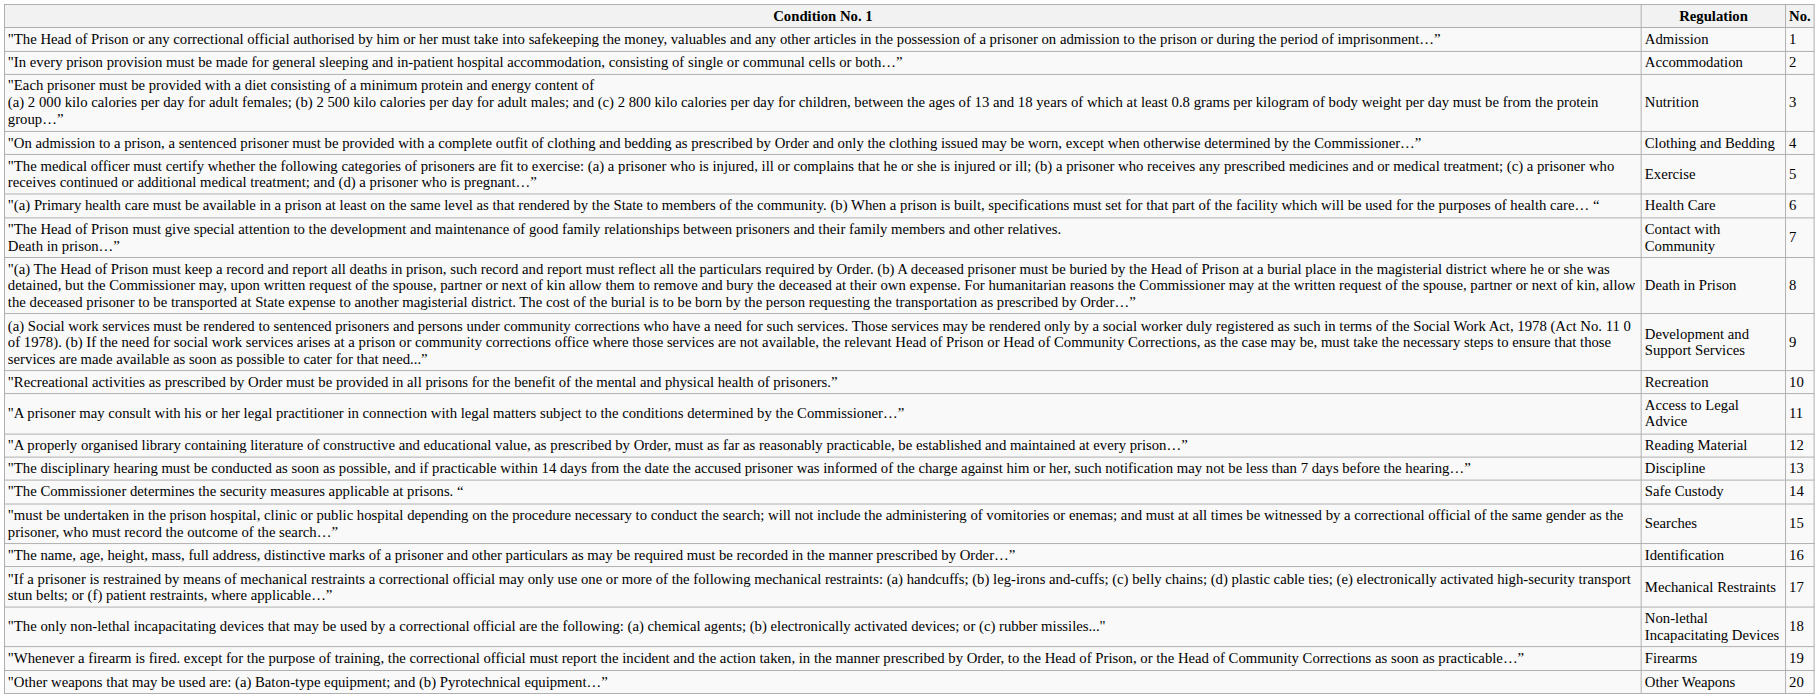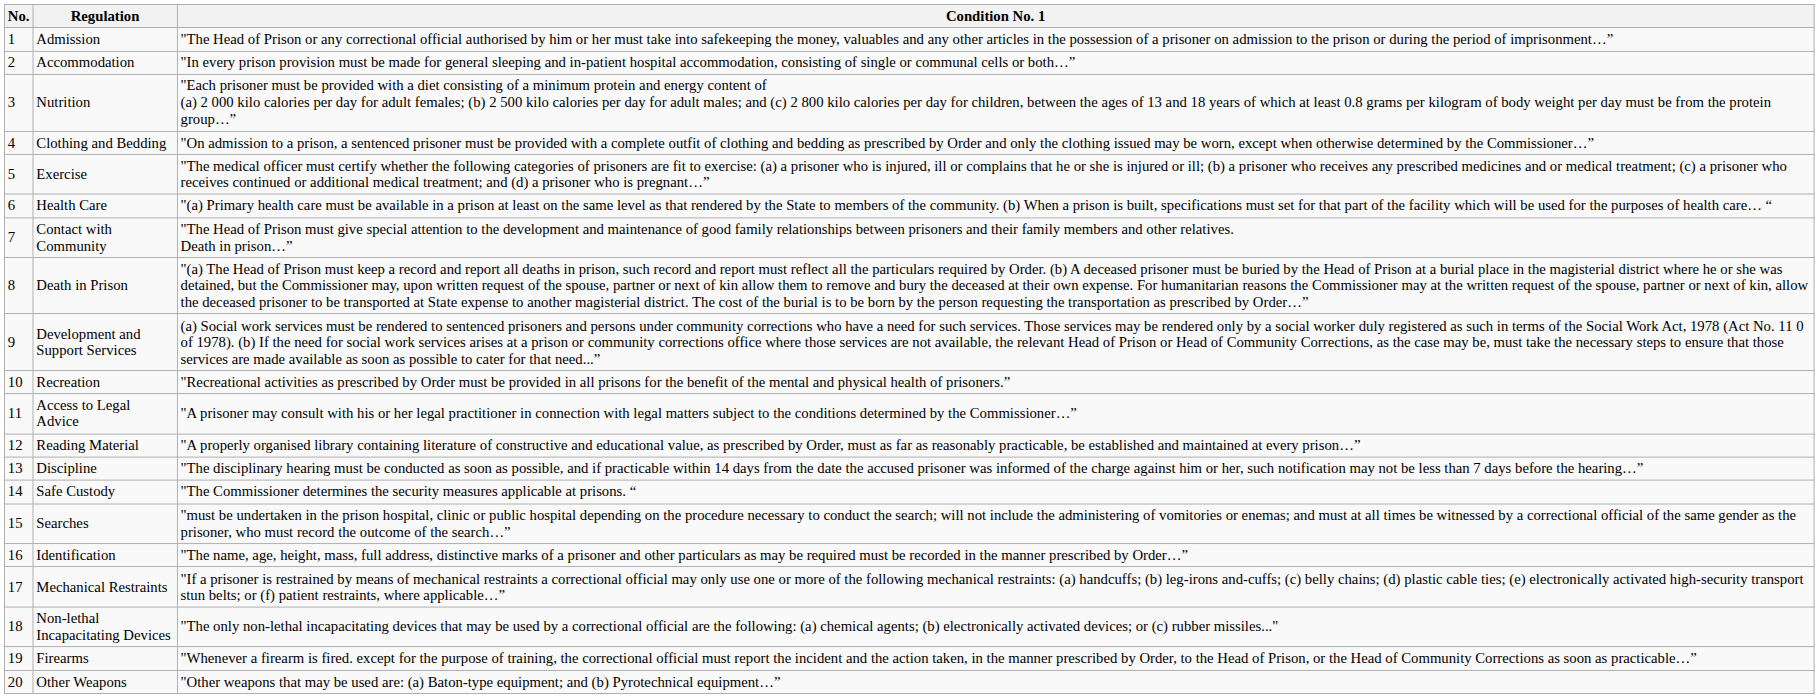 <table class="wikitable">
 <tr>
+<th>No.</th>
+<th>Regulation</th>
 <th>Condition No. 1</th>
-<th>Regulation</th>
-<th>No.</th>
 </tr>
 <tr>
+<td>1</td>
+<td>Admission</td>
 <td>"The Head of Prison or any correctional official authorised by him or her must take into safekeeping the money, valuables and any other articles in the possession of a prisoner on admission to the prison or during the period of imprisonment…”</td>
-<td>Admission</td>
-<td>1</td>
 </tr>
 <tr>
+<td>2</td>
+<td>Accommodation</td>
 <td>"In every prison provision must be made for general sleeping and in-patient hospital accommodation, consisting of single or communal cells or both…”</td>
-<td>Accommodation</td>
-<td>2</td>
 </tr>
 <tr>
+<td>3</td>
+<td>Nutrition</td>
 <td>"Each prisoner must be provided with a diet consisting of a minimum protein and energy content of<br>(a) 2 000 kilo calories per day for adult females; (b) 2 500 kilo calories per day for adult males; and (c) 2 800 kilo calories per day for children, between the ages of 13 and 18 years of which at least 0.8 grams per kilogram of body weight per day must be from the protein group…”</td>
-<td>Nutrition</td>
-<td>3</td>
 </tr>
 <tr>
+<td>4</td>
+<td>Clothing and Bedding</td>
 <td>"On admission to a prison, a sentenced prisoner must be provided with a complete outfit of clothing and bedding as prescribed by Order and only the clothing issued may be worn, except when otherwise determined by the Commissioner…”</td>
-<td>Clothing and Bedding</td>
-<td>4</td>
 </tr>
 <tr>
+<td>5</td>
+<td>Exercise</td>
 <td>"The medical officer must certify whether the following categories of prisoners are fit to exercise: (a) a prisoner who is injured, ill or complains that he or she is injured or ill; (b) a prisoner who receives any prescribed medicines and or medical treatment; (c) a prisoner who receives continued or additional medical treatment; and (d) a prisoner who is pregnant…”</td>
-<td>Exercise</td>
-<td>5</td>
 </tr>
 <tr>
+<td>6</td>
+<td>Health Care</td>
 <td>"(a) Primary health care must be available in a prison at least on the same level as that rendered by the State to members of the community. (b) When a prison is built, specifications must set for that part of the facility which will be used for the purposes of health care… “</td>
-<td>Health Care</td>
-<td>6</td>
 </tr>
 <tr>
+<td>7</td>
+<td>Contact with Community</td>
 <td>"The Head of Prison must give special attention to the development and maintenance of good family relationships between prisoners and their family members and other relatives.<br>Death in prison…”</td>
-<td>Contact with Community</td>
-<td>7</td>
 </tr>
 <tr>
+<td>8</td>
+<td>Death in Prison</td>
 <td>"(a) The Head of Prison must keep a record and report all deaths in prison, such record and report must reflect all the particulars required by Order. (b) A deceased prisoner must be buried by the Head of Prison at a burial place in the magisterial district where he or she was detained, but the Commissioner may, upon written request of the spouse, partner or next of kin allow them to remove and bury the deceased at their own expense. For humanitarian reasons the Commissioner may at the written request of the spouse, partner or next of kin, allow the deceased prisoner to be transported at State expense to another magisterial district. The cost of the burial is to be born by the person requesting the transportation as prescribed by Order…”</td>
-<td>Death in Prison</td>
-<td>8</td>
 </tr>
 <tr>
+<td>9</td>
+<td>Development and Support Services</td>
 <td>(a) Social work services must be rendered to sentenced prisoners and persons under community corrections who have a need for such services. Those services may be rendered only by a social worker duly registered as such in terms of the Social Work Act, 1978 (Act No. 11 0 of 1978). (b) If the need for social work services arises at a prison or community corrections office where those services are not available, the relevant Head of Prison or Head of Community Corrections, as the case may be, must take the necessary steps to ensure that those services are made available as soon as possible to cater for that need...”</td>
-<td>Development and Support Services</td>
-<td>9</td>
 </tr>
 <tr>
+<td>10</td>
+<td>Recreation</td>
 <td>"Recreational activities as prescribed by Order must be provided in all prisons for the benefit of the mental and physical health of prisoners.”</td>
-<td>Recreation</td>
-<td>10</td>
 </tr>
 <tr>
+<td>11</td>
+<td>Access to Legal Advice</td>
 <td>"A prisoner may consult with his or her legal practitioner in connection with legal matters subject to the conditions determined by the Commissioner…”</td>
-<td>Access to Legal Advice</td>
-<td>11</td>
 </tr>
 <tr>
+<td>12</td>
+<td>Reading Material</td>
 <td>"A properly organised library containing literature of constructive and educational value, as prescribed by Order, must as far as reasonably practicable, be established and maintained at every prison…”</td>
-<td>Reading Material</td>
-<td>12</td>
 </tr>
 <tr>
+<td>13</td>
+<td>Discipline</td>
 <td>"The disciplinary hearing must be conducted as soon as possible, and if practicable within 14 days from the date the accused prisoner was informed of the charge against him or her, such notification may not be less than 7 days before the hearing…”</td>
-<td>Discipline</td>
-<td>13</td>
 </tr>
 <tr>
+<td>14</td>
+<td>Safe Custody</td>
 <td>"The Commissioner determines the security measures applicable at prisons. “</td>
-<td>Safe Custody</td>
-<td>14</td>
 </tr>
 <tr>
+<td>15</td>
+<td>Searches</td>
 <td>"must be undertaken in the prison hospital, clinic or public hospital depending on the procedure necessary to conduct the search; will not include the administering of vomitories or enemas; and must at all times be witnessed by a correctional official of the same gender as the prisoner, who must record the outcome of the search…”</td>
-<td>Searches</td>
-<td>15</td>
 </tr>
 <tr>
+<td>16</td>
+<td>Identification</td>
 <td>"The name, age, height, mass, full address, distinctive marks of a prisoner and other particulars as may be required must be recorded in the manner prescribed by Order…”</td>
-<td>Identification</td>
-<td>16</td>
 </tr>
 <tr>
+<td>17</td>
+<td>Mechanical Restraints</td>
 <td>"If a prisoner is restrained by means of mechanical restraints a correctional official may only use one or more of the following mechanical restraints: (a) handcuffs; (b) leg-irons and-cuffs; (c) belly chains; (d) plastic cable ties; (e) electronically activated high-security transport stun belts; or (f) patient restraints, where applicable…”</td>
-<td>Mechanical Restraints</td>
-<td>17</td>
 </tr>
 <tr>
+<td>18</td>
+<td>Non-lethal Incapacitating Devices</td>
 <td>"The only non-lethal incapacitating devices that may be used by a correctional official are the following: (a) chemical agents; (b) electronically activated devices; or (c) rubber missiles..."</td>
-<td>Non-lethal Incapacitating Devices</td>
-<td>18</td>
 </tr>
 <tr>
+<td>19</td>
+<td>Firearms</td>
 <td>"Whenever a firearm is fired. except for the purpose of training, the correctional official must report the incident and the action taken, in the manner prescribed by Order, to the Head of Prison, or the Head of Community Corrections as soon as practicable…”</td>
-<td>Firearms</td>
-<td>19</td>
 </tr>
 <tr>
+<td>20</td>
+<td>Other Weapons</td>
 <td>"Other weapons that may be used are: (a) Baton-type equipment; and (b) Pyrotechnical equipment…”</td>
-<td>Other Weapons</td>
-<td>20</td>
 </tr>
 </table>
